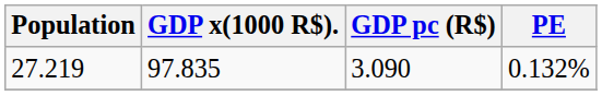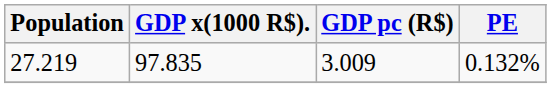 <table class="wikitable" border="1">
 <tr>
 <th>Population</th>
 <th><a href='#'>GDP</a> x(1000 R$).</th>
 <th><a href='#'>GDP pc</a> (R$)</th>
 <th><a href='#'>PE</a></th>
 </tr>
 <tr>
 <td>27.219</td>
 <td>97.835</td>
-<td>3.090</td>
+<td>3.009</td>
 <td>0.132%</td>
 </tr>
 <tr>
 </tr>
 </table>
